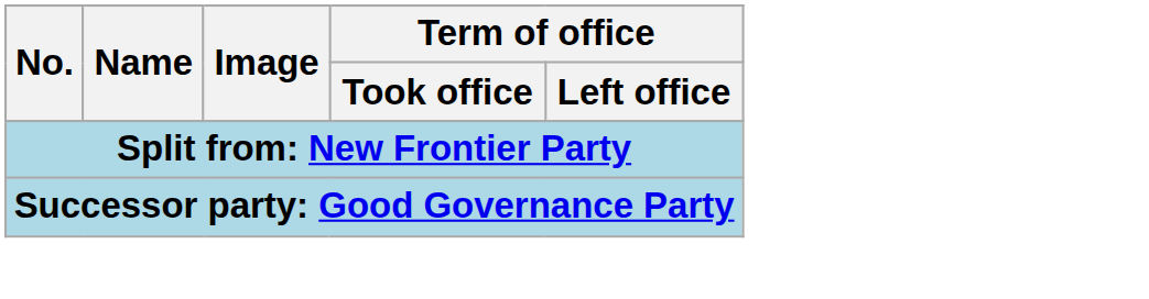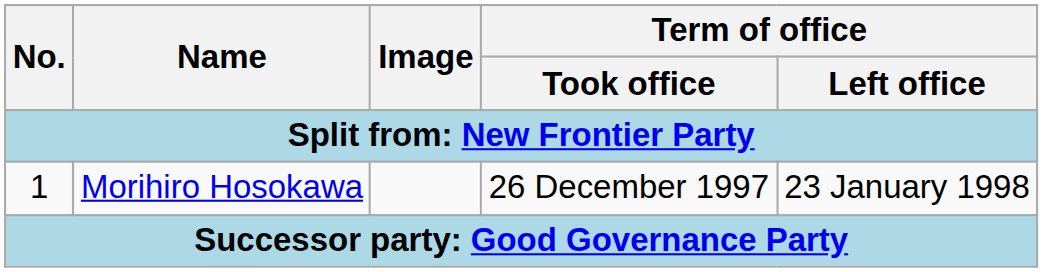 <table class="wikitable"  style="text-align:center">
 <tr>
 <th rowspan=2>No.</th>
 <th rowspan="2">Name</th>
 <th rowspan="2">Image</th>
 <th colspan=2>Term of office</th>
 </tr>
 <tr>
 <th>Took office</th>
 <th>Left office</th>
 </tr>
 <tr>
 <td bgcolor="lightblue" colspan="5"><strong>Split from: <a href='#'>New Frontier Party</a></strong></td>
 </tr>
 <tr>
+<td>1</td>
+<td><a href='#'>Morihiro Hosokawa</a></td>
+<td></td>
+<td>26 December 1997</td>
+<td>23 January 1998</td>
+</tr>
+<tr>
 <td bgcolor="lightblue" colspan="5"><strong>Successor party: <a href='#'>Good Governance Party</a></strong></td>
 </tr>
 </table>
